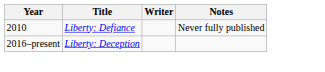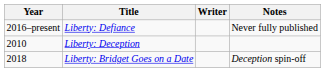 <table class="wikitable">
 <tr>
 <th>Year</th>
 <th>Title</th>
 <th>Writer</th>
 <th>Notes</th>
 </tr>
 <tr>
-<td>2010</td>
+<td>2016–present</td>
 <td><em><a href='#'>Liberty: Defiance</a></em></td>
 <td></td>
 <td>Never fully published</td>
 </tr>
 <tr>
-<td>2016–present</td>
+<td>2010</td>
 <td><em><a href='#'>Liberty: Deception</a></em></td>
 <td></td>
 <td></td>
 </tr>
+<tr>
+<td>2018</td>
+<td><em><a href='#'>Liberty: Bridget Goes on a Date</a></em></td>
+<td></td>
+<td><em>Deception</em> spin-off</td>
+</tr>
 </table>
